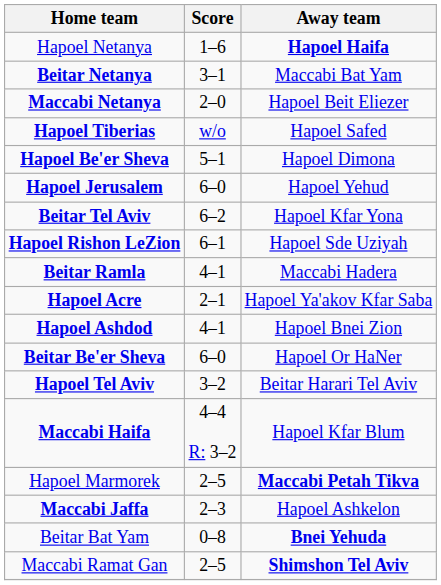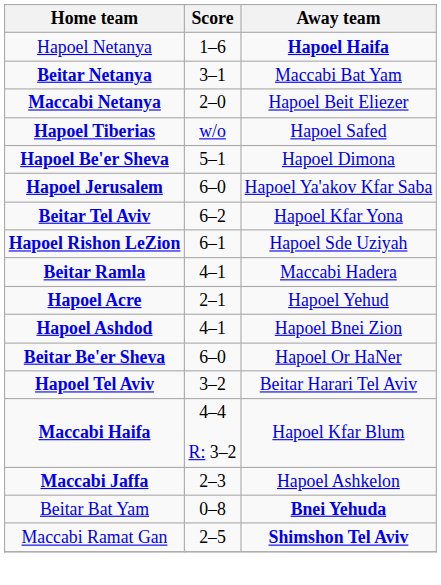 <table class="wikitable" style="text-align:center">
 <tr>
 <th>Home team</th>
 <th>Score</th>
 <th>Away team</th>
 </tr>
 <tr>
 <td><a href='#'>Hapoel Netanya</a></td>
 <td>1–6 <br></td>
 <td><strong><a href='#'>Hapoel Haifa</a></strong></td>
 </tr>
 <tr>
 <td><strong><a href='#'>Beitar Netanya</a></strong></td>
 <td>3–1</td>
 <td><a href='#'>Maccabi Bat Yam</a></td>
 </tr>
 <tr>
 <td><strong><a href='#'>Maccabi Netanya</a></strong></td>
 <td>2–0</td>
 <td><a href='#'>Hapoel Beit Eliezer</a></td>
 </tr>
 <tr>
 <td><strong><a href='#'>Hapoel Tiberias</a></strong></td>
 <td><a href='#'>w/o</a> <br></td>
 <td><a href='#'>Hapoel Safed</a></td>
 </tr>
 <tr>
 <td><strong><a href='#'>Hapoel Be'er Sheva</a></strong></td>
 <td>5–1</td>
 <td><a href='#'>Hapoel Dimona</a></td>
 </tr>
 <tr>
 <td><strong><a href='#'>Hapoel Jerusalem</a></strong></td>
 <td>6–0</td>
-<td><a href='#'>Hapoel Yehud</a></td>
+<td><a href='#'>Hapoel Ya'akov Kfar Saba</a></td>
 </tr>
 <tr>
 <td><strong><a href='#'>Beitar Tel Aviv</a></strong></td>
 <td>6–2</td>
 <td><a href='#'>Hapoel Kfar Yona</a></td>
 </tr>
 <tr>
 <td><strong><a href='#'>Hapoel Rishon LeZion</a></strong></td>
 <td>6–1</td>
 <td><a href='#'>Hapoel Sde Uziyah</a></td>
 </tr>
 <tr>
 <td><strong><a href='#'>Beitar Ramla</a></strong></td>
 <td>4–1</td>
 <td><a href='#'>Maccabi Hadera</a></td>
 </tr>
 <tr>
 <td><strong><a href='#'>Hapoel Acre</a></strong></td>
 <td>2–1</td>
-<td><a href='#'>Hapoel Ya'akov Kfar Saba</a></td>
+<td><a href='#'>Hapoel Yehud</a></td>
 </tr>
 <tr>
 <td><strong><a href='#'>Hapoel Ashdod</a></strong></td>
 <td>4–1</td>
 <td><a href='#'>Hapoel Bnei Zion</a></td>
 </tr>
 <tr>
 <td><strong><a href='#'>Beitar Be'er Sheva</a></strong></td>
 <td>6–0</td>
 <td><a href='#'>Hapoel Or HaNer</a></td>
 </tr>
 <tr>
 <td><strong><a href='#'>Hapoel Tel Aviv</a></strong></td>
 <td>3–2</td>
 <td><a href='#'>Beitar Harari Tel Aviv</a></td>
 </tr>
 <tr>
 <td><strong><a href='#'>Maccabi Haifa</a></strong></td>
 <td>4–4  <br> <br><a href='#'>R:</a> 3–2</td>
 <td><a href='#'>Hapoel Kfar Blum</a></td>
 </tr>
 <tr>
-<td><a href='#'>Hapoel Marmorek</a></td>
-<td>2–5 <br></td>
-<td><strong><a href='#'>Maccabi Petah Tikva</a></strong></td>
-</tr>
-<tr>
 <td><strong><a href='#'>Maccabi Jaffa</a></strong></td>
 <td>2–3 <br></td>
 <td><a href='#'>Hapoel Ashkelon</a></td>
 </tr>
 <tr>
 <td><a href='#'>Beitar Bat Yam</a></td>
 <td>0–8</td>
 <td><strong><a href='#'>Bnei Yehuda</a></strong></td>
 </tr>
 <tr>
 <td><a href='#'>Maccabi Ramat Gan</a></td>
 <td>2–5</td>
 <td><strong><a href='#'>Shimshon Tel Aviv</a></strong></td>
 </tr>
 <tr>
 </tr>
 </table>
